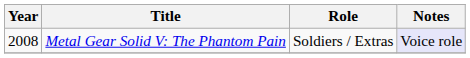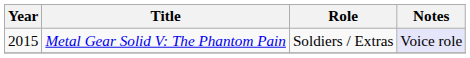 <table class="wikitable sortable">
 <tr>
 <th>Year</th>
 <th>Title</th>
 <th>Role</th>
 <th class="unsortable">Notes</th>
 </tr>
 <tr>
-<td>2008</td>
+<td>2015</td>
 <td><em><a href='#'>Metal Gear Solid V: The Phantom Pain</a></em></td>
 <td>Soldiers / Extras</td>
 <td style="background: lavender;">Voice role</td>
 </tr>
 <tr>
 </tr>
 </table>
